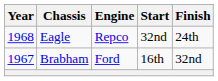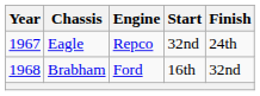 <table class="wikitable" style="font-size: 95%;">
 <tr>
 <th>Year</th>
 <th>Chassis</th>
 <th>Engine</th>
 <th>Start</th>
 <th>Finish</th>
 </tr>
 <tr>
-<td><a href='#'>1968</a></td>
+<td><a href='#'>1967</a></td>
 <td><a href='#'>Eagle</a></td>
 <td><a href='#'>Repco</a></td>
 <td>32nd</td>
 <td>24th</td>
 </tr>
 <tr>
-<td><a href='#'>1967</a></td>
+<td><a href='#'>1968</a></td>
 <td><a href='#'>Brabham</a></td>
 <td><a href='#'>Ford</a></td>
 <td>16th</td>
 <td>32nd</td>
 </tr>
 <tr>
 <th colspan="5"></th>
 </tr>
 </table>
